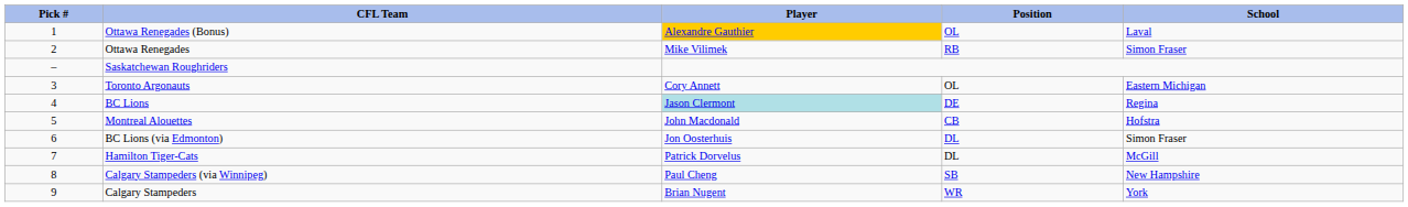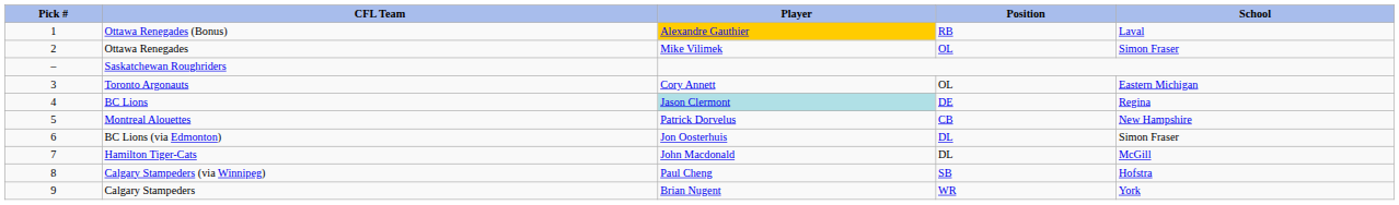 <table class="wikitable" border="1" style="width: 100%">
 <tr>
 <th style="background:#a8bdec;" width=7%>Pick #</th>
 <th width=40% style="background:#a8bdec;">CFL Team</th>
 <th width=20% style="background:#a8bdec;">Player</th>
 <th width=13% style="background:#a8bdec;">Position</th>
 <th width=20% style="background:#a8bdec;">School</th>
 </tr>
 <tr>
 <td align=center>1</td>
 <td><a href='#'>Ottawa Renegades</a> (Bonus)</td>
 <td bgcolor="#FFCC00"><a href='#'>Alexandre Gauthier</a></td>
-<td><a href='#'>OL</a></td>
+<td><a href='#'>RB</a></td>
 <td><a href='#'>Laval</a></td>
 </tr>
 <tr>
 <td align=center>2</td>
 <td>Ottawa Renegades</td>
 <td><a href='#'>Mike Vilimek</a></td>
-<td><a href='#'>RB</a></td>
+<td><a href='#'>OL</a></td>
 <td><a href='#'>Simon Fraser</a></td>
 </tr>
 <tr>
 <td align=center>–</td>
 <td><a href='#'>Saskatchewan Roughriders</a></td>
 <td colspan="3"></td>
 </tr>
 <tr>
 <td align=center>3</td>
 <td><a href='#'>Toronto Argonauts</a></td>
 <td><a href='#'>Cory Annett</a></td>
 <td>OL</td>
 <td><a href='#'>Eastern Michigan</a></td>
 </tr>
 <tr>
 <td align=center>4</td>
 <td><a href='#'>BC Lions</a></td>
 <td bgcolor="#B0E0E6"><a href='#'>Jason Clermont</a></td>
 <td><a href='#'>DE</a></td>
 <td><a href='#'>Regina</a></td>
 </tr>
 <tr>
 <td align=center>5</td>
 <td><a href='#'>Montreal Alouettes</a></td>
-<td><a href='#'>John Macdonald</a></td>
+<td><a href='#'>Patrick Dorvelus</a></td>
 <td><a href='#'>CB</a></td>
-<td><a href='#'>Hofstra</a></td>
+<td><a href='#'>New Hampshire</a></td>
 </tr>
 <tr>
 <td align=center>6</td>
 <td>BC Lions (via <a href='#'>Edmonton</a>)</td>
 <td><a href='#'>Jon Oosterhuis</a></td>
 <td><a href='#'>DL</a></td>
 <td>Simon Fraser</td>
 </tr>
 <tr>
 <td align=center>7</td>
 <td><a href='#'>Hamilton Tiger-Cats</a></td>
-<td><a href='#'>Patrick Dorvelus</a></td>
+<td><a href='#'>John Macdonald</a></td>
 <td>DL</td>
 <td><a href='#'>McGill</a></td>
 </tr>
 <tr>
 <td align=center>8</td>
 <td><a href='#'>Calgary Stampeders</a> (via <a href='#'>Winnipeg</a>)</td>
 <td><a href='#'>Paul Cheng</a></td>
 <td><a href='#'>SB</a></td>
-<td><a href='#'>New Hampshire</a></td>
+<td><a href='#'>Hofstra</a></td>
 </tr>
 <tr>
 <td align=center>9</td>
 <td>Calgary Stampeders</td>
 <td><a href='#'>Brian Nugent</a></td>
 <td><a href='#'>WR</a></td>
 <td><a href='#'>York</a></td>
 </tr>
 </table>
